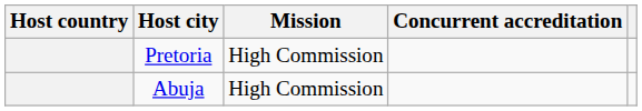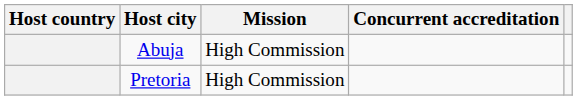 <table class="wikitable plainrowheaders" style="text-align:center;">
 <tr>
 <th scope="col">Host country</th>
 <th scope="col">Host city</th>
 <th scope="col">Mission</th>
 <th scope="col">Concurrent accreditation</th>
 <th scope="col"></th>
 </tr>
 <tr>
 <th scope="row"></th>
-<td><a href='#'>Pretoria</a></td>
+<td><a href='#'>Abuja</a></td>
 <td>High Commission</td>
 <td></td>
 <td></td>
 </tr>
 <tr>
 <th scope="row"></th>
-<td><a href='#'>Abuja</a></td>
+<td><a href='#'>Pretoria</a></td>
 <td>High Commission</td>
 <td></td>
 <td></td>
 </tr>
 </table>
